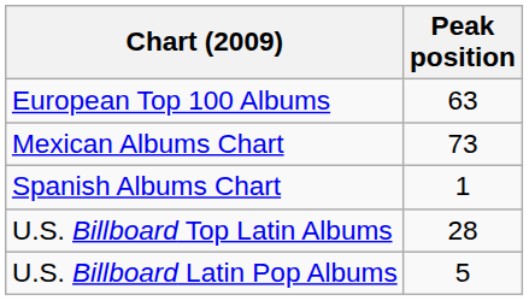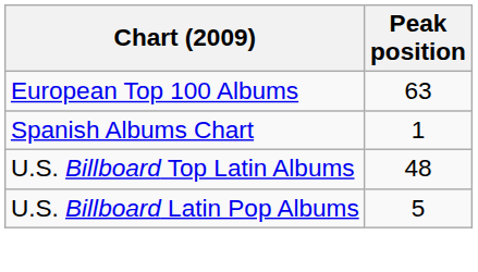 <table class="wikitable sortable">
 <tr>
 <th>Chart (2009)</th>
 <th>Peak<br>position</th>
 </tr>
 <tr>
 <td><a href='#'>European Top 100 Albums</a></td>
 <td align="center">63</td>
 </tr>
 <tr>
-<td><a href='#'>Mexican Albums Chart</a></td>
-<td align="center">73</td>
-</tr>
-<tr>
 <td><a href='#'>Spanish Albums Chart</a></td>
 <td align="center">1</td>
 </tr>
 <tr>
 <td>U.S. <a href='#'><em>Billboard</em> Top Latin Albums</a></td>
-<td align="center">28</td>
+<td align="center">48</td>
 </tr>
 <tr>
 <td>U.S. <a href='#'><em>Billboard</em> Latin Pop Albums</a></td>
 <td align="center">5</td>
 </tr>
 </table>
